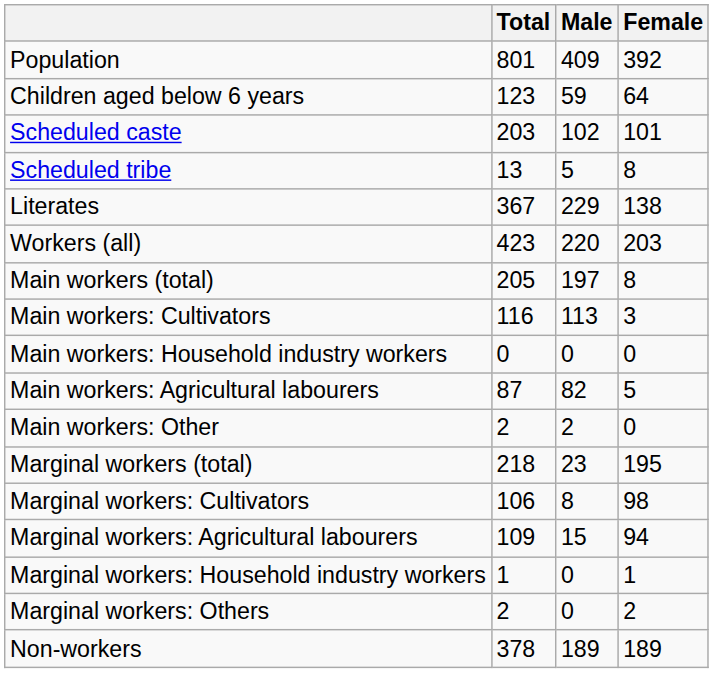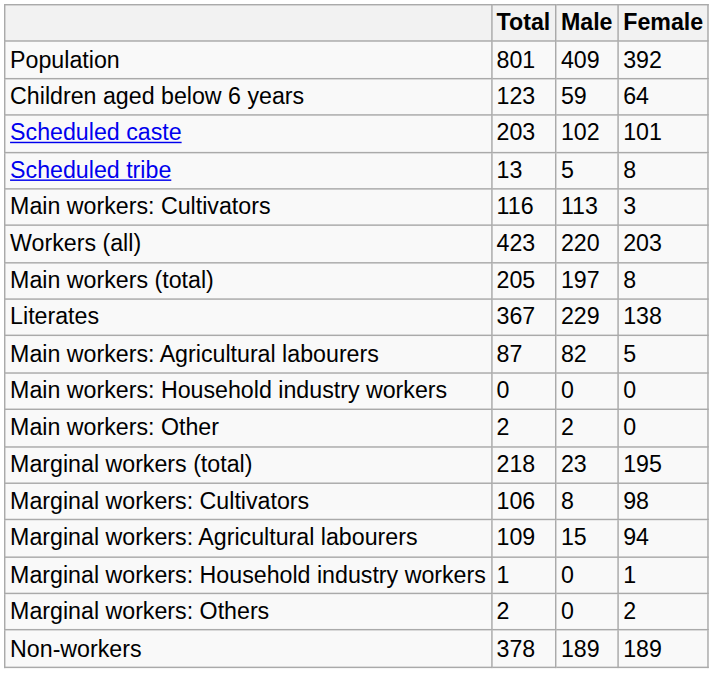 <table class="wikitable sortable">
 <tr>
 <th></th>
 <th>Total</th>
 <th>Male</th>
 <th>Female</th>
 </tr>
 <tr>
 <td>Population</td>
 <td>801</td>
 <td>409</td>
 <td>392</td>
 </tr>
 <tr>
 <td>Children aged below 6 years</td>
 <td>123</td>
 <td>59</td>
 <td>64</td>
 </tr>
 <tr>
 <td><a href='#'>Scheduled caste</a></td>
 <td>203</td>
 <td>102</td>
 <td>101</td>
 </tr>
 <tr>
 <td><a href='#'>Scheduled tribe</a></td>
 <td>13</td>
 <td>5</td>
 <td>8</td>
 </tr>
 <tr>
-<td>Literates</td>
-<td>367</td>
-<td>229</td>
-<td>138</td>
+<td>Main workers: Cultivators</td>
+<td>116</td>
+<td>113</td>
+<td>3</td>
 </tr>
 <tr>
 <td>Workers (all)</td>
 <td>423</td>
 <td>220</td>
 <td>203</td>
 </tr>
 <tr>
 <td>Main workers (total)</td>
 <td>205</td>
 <td>197</td>
 <td>8</td>
 </tr>
 <tr>
-<td>Main workers: Cultivators</td>
-<td>116</td>
-<td>113</td>
-<td>3</td>
+<td>Literates</td>
+<td>367</td>
+<td>229</td>
+<td>138</td>
+</tr>
+<tr>
+<td>Main workers: Agricultural labourers</td>
+<td>87</td>
+<td>82</td>
+<td>5</td>
 </tr>
 <tr>
 <td>Main workers: Household industry workers</td>
 <td>0</td>
 <td>0</td>
 <td>0</td>
-</tr>
-<tr>
-<td>Main workers: Agricultural labourers</td>
-<td>87</td>
-<td>82</td>
-<td>5</td>
 </tr>
 <tr>
 <td>Main workers: Other</td>
 <td>2</td>
 <td>2</td>
 <td>0</td>
 </tr>
 <tr>
 <td>Marginal workers (total)</td>
 <td>218</td>
 <td>23</td>
 <td>195</td>
 </tr>
 <tr>
 <td>Marginal workers: Cultivators</td>
 <td>106</td>
 <td>8</td>
 <td>98</td>
 </tr>
 <tr>
 <td>Marginal workers: Agricultural labourers</td>
 <td>109</td>
 <td>15</td>
 <td>94</td>
 </tr>
 <tr>
 <td>Marginal workers: Household industry workers</td>
 <td>1</td>
 <td>0</td>
 <td>1</td>
 </tr>
 <tr>
 <td>Marginal workers: Others</td>
 <td>2</td>
 <td>0</td>
 <td>2</td>
 </tr>
 <tr>
 <td>Non-workers</td>
 <td>378</td>
 <td>189</td>
 <td>189</td>
 </tr>
 </table>
